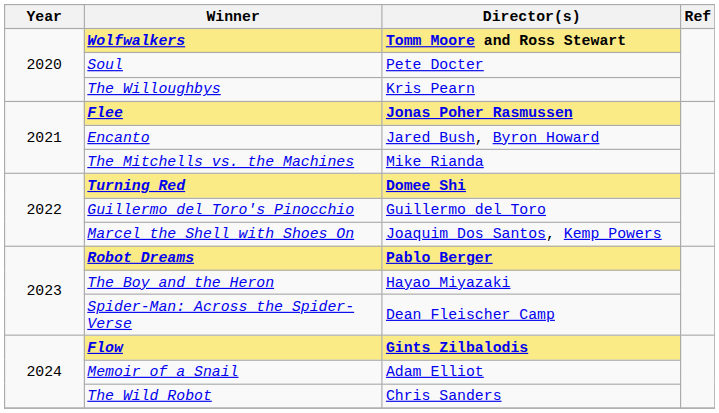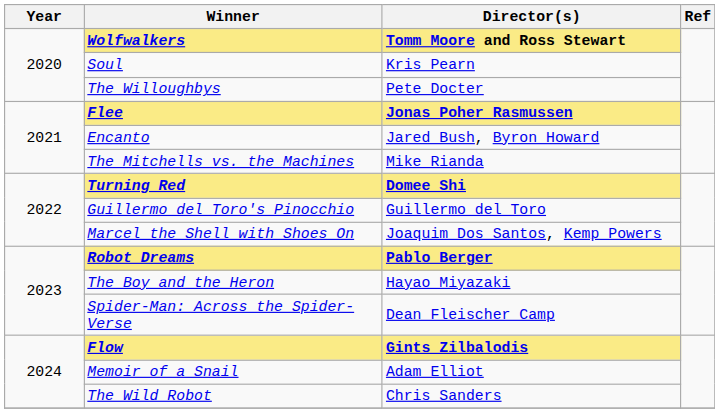 <table class="wikitable" width="100%" cellpadding="5">
 <tr>
 <th width="100"><strong>Year</strong></th>
 <th width="450"><strong>Winner</strong></th>
 <th width="450"><strong>Director(s)</strong></th>
 <th width="15"><strong>Ref</strong></th>
 </tr>
 <tr>
 <td style="text-align:center;" rowspan=3>2020</td>
 <td style="background:#FAEB86;"><strong><em><a href='#'>Wolfwalkers</a></em></strong></td>
 <td style="background:#FAEB86;"><strong><a href='#'>Tomm Moore</a> and Ross Stewart</strong></td>
 <td rowspan=3></td>
 </tr>
 <tr>
 <td><em><a href='#'>Soul</a></em></td>
-<td><a href='#'>Pete Docter</a></td>
+<td><a href='#'>Kris Pearn</a></td>
 </tr>
 <tr>
 <td><em><a href='#'>The Willoughbys</a></em></td>
-<td><a href='#'>Kris Pearn</a></td>
+<td><a href='#'>Pete Docter</a></td>
 </tr>
 <tr>
 <td rowspan="3" style="text-align:center;">2021</td>
 <td style="background:#FAEB86;"><strong><em><a href='#'>Flee</a></em></strong></td>
 <td style="background:#FAEB86;"><strong><a href='#'>Jonas Poher Rasmussen</a></strong></td>
 <td rowspan=3></td>
 </tr>
 <tr>
 <td><em><a href='#'>Encanto</a></em></td>
 <td><a href='#'>Jared Bush</a>, <a href='#'>Byron Howard</a></td>
 </tr>
 <tr>
 <td><em><a href='#'>The Mitchells vs. the Machines</a></em></td>
 <td><a href='#'>Mike Rianda</a></td>
 </tr>
 <tr>
 <td rowspan="3" style="text-align:center;">2022</td>
 <td style="background:#FAEB86;"><strong><em><a href='#'>Turning Red</a></em></strong></td>
 <td style="background:#FAEB86;"><strong><a href='#'>Domee Shi</a></strong></td>
 <td rowspan=3></td>
 </tr>
 <tr>
 <td><em><a href='#'>Guillermo del Toro's Pinocchio</a></em></td>
 <td><a href='#'>Guillermo del Toro</a></td>
 </tr>
 <tr>
 <td><em><a href='#'>Marcel the Shell with Shoes On</a></em></td>
 <td><a href='#'>Joaquim Dos Santos</a>, <a href='#'>Kemp Powers</a></td>
 </tr>
 <tr>
 <td rowspan="3" style="text-align:center;">2023</td>
 <td style="background:#FAEB86;"><strong><em><a href='#'>Robot Dreams</a></em></strong></td>
 <td style="background:#FAEB86;"><strong><a href='#'>Pablo Berger</a></strong></td>
 <td rowspan=3></td>
 </tr>
 <tr>
 <td><em><a href='#'>The Boy and the Heron</a></em></td>
 <td><a href='#'>Hayao Miyazaki</a></td>
 </tr>
 <tr>
 <td><em><a href='#'>Spider-Man: Across the Spider-Verse</a></em></td>
 <td><a href='#'>Dean Fleischer Camp</a></td>
 </tr>
 <tr>
 <td rowspan="3" style="text-align:center;">2024</td>
 <td style="background:#FAEB86;"><strong><em><a href='#'>Flow</a></em></strong></td>
 <td style="background:#FAEB86;"><strong><a href='#'>Gints Zilbalodis</a></strong></td>
 <td rowspan=3></td>
 </tr>
 <tr>
 <td><em><a href='#'>Memoir of a Snail</a></em></td>
 <td><a href='#'>Adam Elliot</a></td>
 </tr>
 <tr>
 <td><em><a href='#'>The Wild Robot</a></em></td>
 <td><a href='#'>Chris Sanders</a></td>
 </tr>
 <tr>
 </tr>
 </table>
